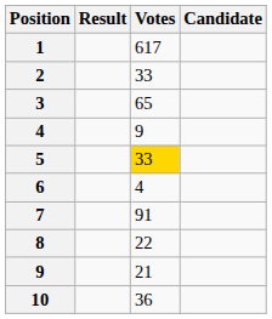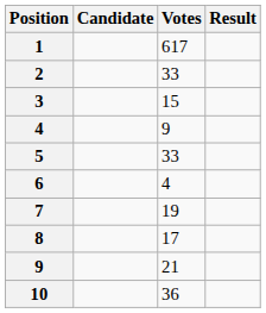 <table class="wikitable sortable col3right">
 <tr>
 <th scope="col">Position</th>
+<th scope="col">Candidate</th>
+<th scope="col">Votes</th>
 <th scope="col">Result</th>
-<th scope="col">Votes</th>
-<th scope="col">Candidate</th>
 </tr>
 <tr>
 <th scope="row">1</th>
 <td></td>
 <td>617</td>
 <td></td>
 </tr>
 <tr>
 <th scope="row">2</th>
 <td></td>
 <td>33</td>
 <td></td>
 </tr>
 <tr>
 <th scope="row">3</th>
 <td></td>
-<td>65</td>
+<td>15</td>
 <td></td>
 </tr>
 <tr>
 <th scope="row">4</th>
 <td></td>
 <td>9</td>
 <td></td>
 </tr>
 <tr>
 <th scope="row">5</th>
 <td></td>
-<td style="background: gold;">33</td>
+<td>33</td>
 <td></td>
 </tr>
 <tr>
 <th scope="row">6</th>
 <td></td>
 <td>4</td>
 <td></td>
 </tr>
 <tr>
 <th scope="row">7</th>
 <td></td>
-<td>91</td>
+<td>19</td>
 <td></td>
 </tr>
 <tr>
 <th scope="row">8</th>
 <td></td>
-<td>22</td>
+<td>17</td>
 <td></td>
 </tr>
 <tr>
 <th scope="row">9</th>
 <td></td>
 <td>21</td>
 <td></td>
 </tr>
 <tr>
 <th scope="row">10</th>
 <td></td>
 <td>36</td>
 <td></td>
 </tr>
 </table>
